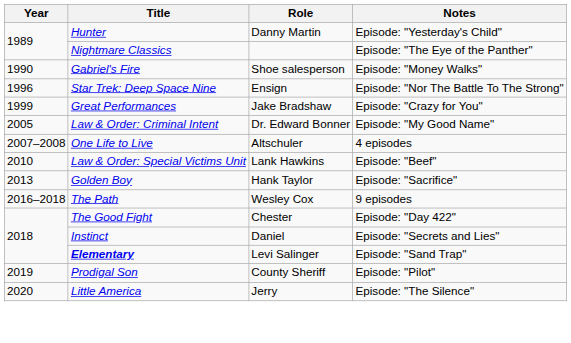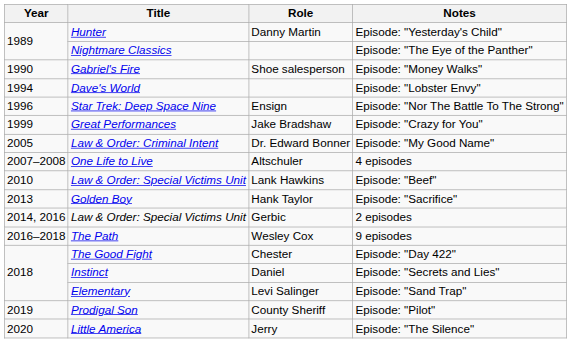 <table class="wikitable sortable">
 <tr>
 <th>Year</th>
 <th>Title</th>
 <th>Role</th>
 <th>Notes</th>
 </tr>
 <tr>
 <td rowspan="2">1989</td>
 <td><em><a href='#'>Hunter</a></em></td>
 <td>Danny Martin</td>
 <td>Episode: "Yesterday's Child"</td>
 </tr>
 <tr>
 <td><em><a href='#'>Nightmare Classics</a></em></td>
 <td></td>
 <td>Episode: "The Eye of the Panther"</td>
 </tr>
 <tr>
 <td>1990</td>
 <td><em><a href='#'>Gabriel's Fire</a></em></td>
 <td>Shoe salesperson</td>
 <td>Episode: "Money Walks"</td>
+</tr>
+<tr>
+<td>1994</td>
+<td><em><a href='#'>Dave's World</a></em></td>
+<td></td>
+<td>Episode: "Lobster Envy"</td>
 </tr>
 <tr>
 <td>1996</td>
 <td><em><a href='#'>Star Trek: Deep Space Nine</a></em></td>
 <td>Ensign</td>
 <td>Episode: "Nor The Battle To The Strong"</td>
 </tr>
 <tr>
 <td>1999</td>
 <td><em><a href='#'>Great Performances</a></em></td>
 <td>Jake Bradshaw</td>
 <td>Episode: "Crazy for You"</td>
 </tr>
 <tr>
 <td>2005</td>
 <td><em><a href='#'>Law & Order: Criminal Intent</a></em></td>
 <td>Dr. Edward Bonner</td>
 <td>Episode: "My Good Name"</td>
 </tr>
 <tr>
 <td>2007–2008</td>
 <td><em><a href='#'>One Life to Live</a></em></td>
 <td>Altschuler</td>
 <td>4 episodes</td>
 </tr>
 <tr>
 <td>2010</td>
 <td><em><a href='#'>Law & Order: Special Victims Unit</a></em></td>
 <td>Lank Hawkins</td>
 <td>Episode: "Beef"</td>
 </tr>
 <tr>
 <td>2013</td>
 <td><em><a href='#'>Golden Boy</a></em></td>
 <td>Hank Taylor</td>
 <td>Episode: "Sacrifice"</td>
 </tr>
 <tr>
+<td>2014, 2016</td>
+<td><em>Law & Order: Special Victims Unit</em></td>
+<td>Gerbic</td>
+<td>2 episodes</td>
+</tr>
+<tr>
 <td>2016–2018</td>
 <td><em><a href='#'>The Path</a></em></td>
 <td>Wesley Cox</td>
 <td>9 episodes</td>
 </tr>
 <tr>
 <td rowspan="3">2018</td>
 <td><em><a href='#'>The Good Fight</a></em></td>
 <td>Chester</td>
 <td>Episode: "Day 422"</td>
 </tr>
 <tr>
 <td><em><a href='#'>Instinct</a></em></td>
 <td>Daniel</td>
 <td>Episode: "Secrets and Lies"</td>
 </tr>
 <tr>
-<td><strong><em><a href='#'>Elementary</a></em></strong></td>
+<td><em><a href='#'>Elementary</a></em></td>
 <td>Levi Salinger</td>
 <td>Episode: "Sand Trap"</td>
 </tr>
 <tr>
 <td>2019</td>
 <td><em><a href='#'>Prodigal Son</a></em></td>
 <td>County Sheriff</td>
 <td>Episode: "Pilot"</td>
 </tr>
 <tr>
 <td>2020</td>
 <td><em><a href='#'>Little America</a></em></td>
 <td>Jerry</td>
 <td>Episode: "The Silence"</td>
 </tr>
 </table>
